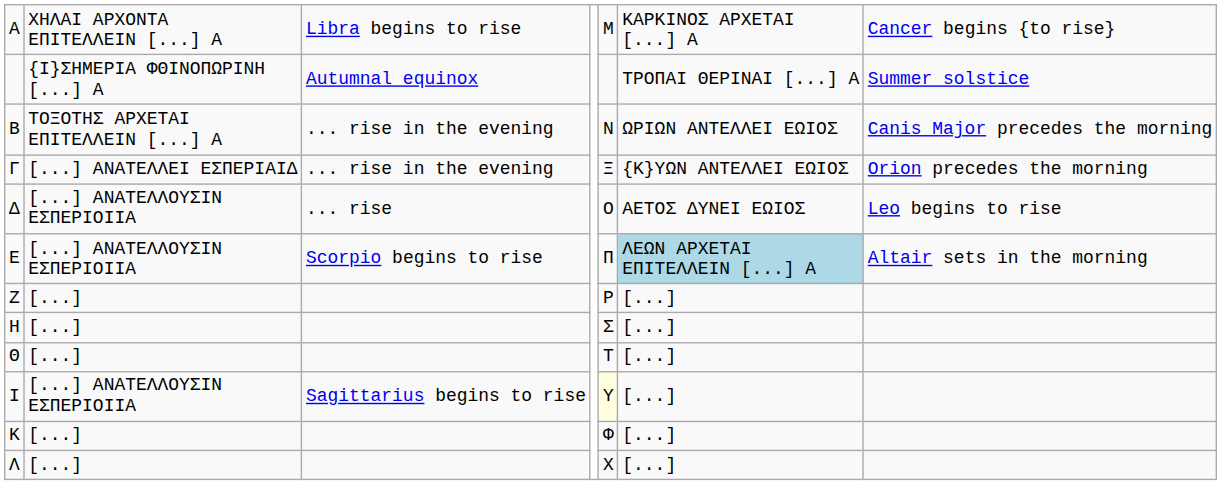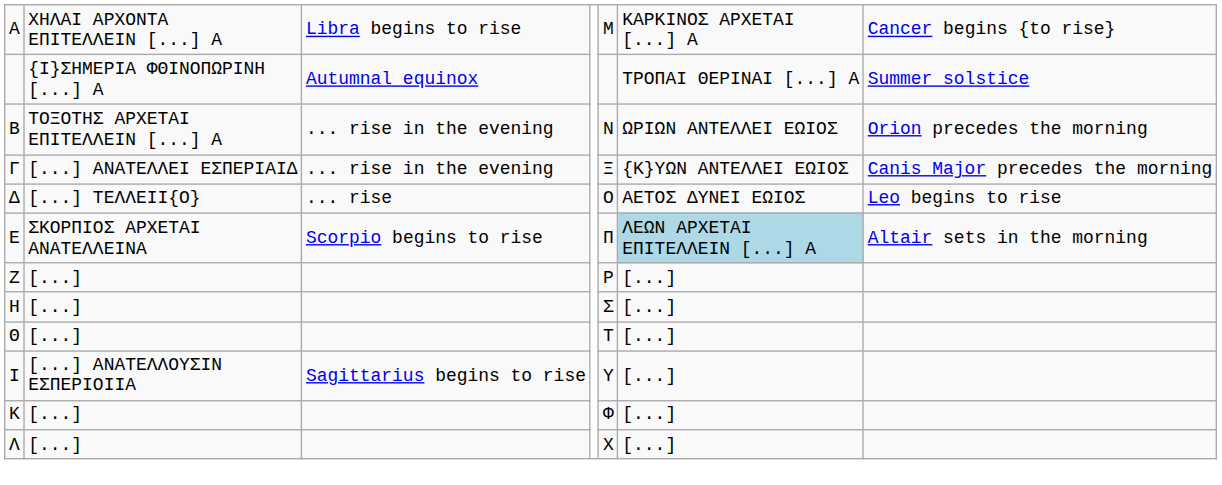 <table class="wikitable">
 <tr>
 <td>Α</td>
 <td>ΧΗΛΑΙ ΑΡΧΟΝΤΑ<br>ΕΠΙΤΕΛΛΕΙΝ [...] Α</td>
 <td><a href='#'>Libra</a> begins to rise</td>
 <td rowspan=12 style="background:white;"></td>
 <td>Μ</td>
 <td>ΚΑΡΚΙΝΟΣ ΑΡΧΕΤΑΙ<br>[...] Α</td>
 <td><a href='#'>Cancer</a> begins {to rise}</td>
 </tr>
 <tr>
 <td></td>
 <td>{Ι}ΣΗΜΕΡΙΑ ΦΘΙΝΟΠΩΡΙΝΗ<br>[...] Α</td>
 <td><a href='#'>Autumnal equinox</a></td>
 <td></td>
 <td>ΤΡΟΠΑΙ ΘΕΡΙΝΑΙ [...] Α</td>
 <td><a href='#'>Summer solstice</a></td>
 </tr>
 <tr>
 <td>Β</td>
 <td>ΤΟΞΟΤΗΣ ΑΡΧΕΤΑΙ<br>ΕΠΙΤΕΛΛΕΙΝ [...] Α</td>
 <td>... rise in the evening</td>
 <td>Ν</td>
 <td>ΩΡΙΩΝ ΑΝΤΕΛΛΕΙ ΕΩΙΟΣ</td>
-<td><a href='#'>Canis Major</a> precedes the morning</td>
+<td><a href='#'>Orion</a> precedes the morning</td>
 </tr>
 <tr>
 <td>Γ</td>
 <td>[...] ΑΝΑΤΕΛΛΕΙ ΕΣΠΕΡΙΑΙΔ</td>
 <td>... rise in the evening</td>
 <td>Ξ</td>
 <td>{Κ}ΥΩΝ ΑΝΤΕΛΛΕΙ ΕΩΙΟΣ</td>
-<td><a href='#'>Orion</a> precedes the morning</td>
+<td><a href='#'>Canis Major</a> precedes the morning</td>
 </tr>
 <tr>
 <td>Δ</td>
-<td>[...] ΑΝΑΤΕΛΛΟΥΣΙΝ<br>ΕΣΠΕΡΙΟΙΙΑ</td>
+<td>[...] ΤΕΛΛΕΙΙ{Ο}</td>
 <td>... rise</td>
 <td>Ο</td>
 <td>ΑΕΤΟΣ ΔΥΝΕΙ ΕΩΙΟΣ</td>
 <td><a href='#'>Leo</a> begins to rise</td>
 </tr>
 <tr>
 <td>Ε</td>
-<td>[...] ΑΝΑΤΕΛΛΟΥΣΙΝ<br>ΕΣΠΕΡΙΟΙΙΑ</td>
+<td>ΣΚΟΡΠΙΟΣ ΑΡΧΕΤΑΙ<br>ΑΝΑΤΕΛΛΕΙΝΑ</td>
 <td><a href='#'>Scorpio</a> begins to rise</td>
 <td>Π</td>
 <td style="background: lightblue;">ΛΕΩΝ ΑΡΧΕΤΑΙ<br>ΕΠΙΤΕΛΛΕΙΝ [...] Α</td>
 <td><a href='#'>Altair</a> sets in the morning</td>
 </tr>
 <tr>
 <td>Ζ</td>
 <td>[...]</td>
 <td></td>
 <td>Ρ</td>
 <td>[...]</td>
 <td></td>
 </tr>
 <tr>
 <td>Η</td>
 <td>[...]</td>
 <td></td>
 <td>Σ</td>
 <td>[...]</td>
 <td></td>
 </tr>
 <tr>
 <td>Θ</td>
 <td>[...]</td>
 <td></td>
 <td>Τ</td>
 <td>[...]</td>
 <td></td>
 </tr>
 <tr>
 <td>Ι</td>
 <td>[...] ΑΝΑΤΕΛΛΟΥΣΙΝ<br>ΕΣΠΕΡΙΟΙΙΑ</td>
 <td><a href='#'>Sagittarius</a> begins to rise</td>
-<td style="background: lightyellow;">Υ</td>
+<td>Υ</td>
 <td>[...]</td>
 <td></td>
 </tr>
 <tr>
 <td>Κ</td>
 <td>[...]</td>
 <td></td>
 <td>Φ</td>
 <td>[...]</td>
 <td></td>
 </tr>
 <tr>
 <td>Λ</td>
 <td>[...]</td>
 <td></td>
 <td>Χ</td>
 <td>[...]</td>
 <td></td>
 </tr>
 </table>
